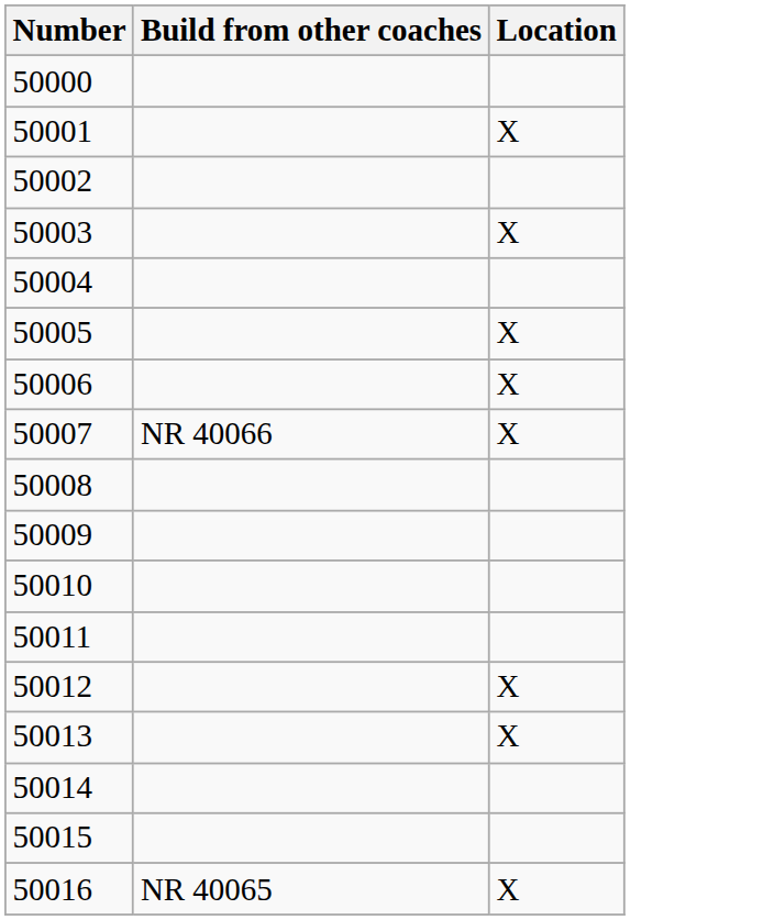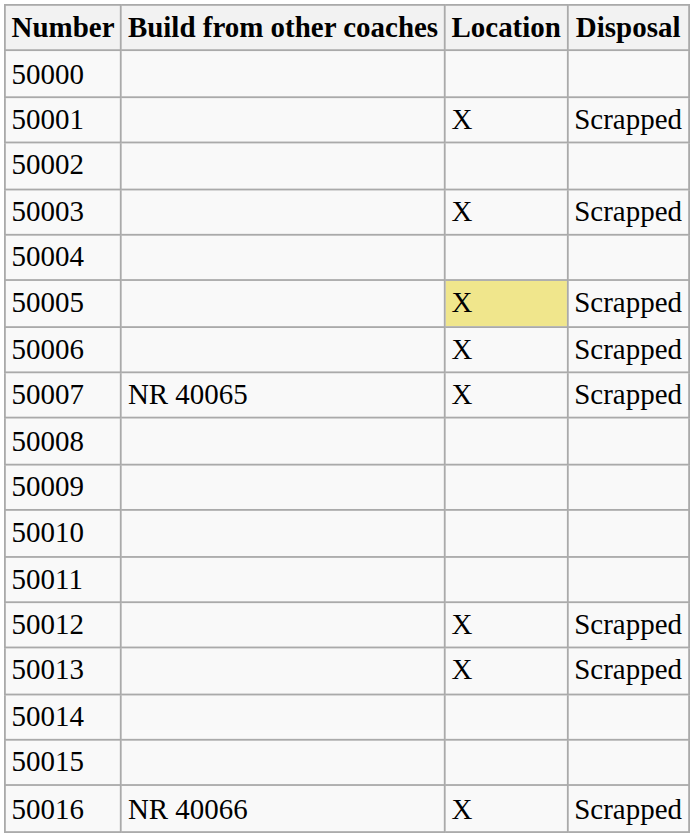 <table class="wikitable">
 <tr>
 <th>Number</th>
 <th>Build from other coaches</th>
 <th>Location</th>
+<th>Disposal</th>
 </tr>
 <tr>
 <td>50000</td>
+<td></td>
 <td></td>
 <td></td>
 </tr>
 <tr>
 <td>50001</td>
 <td></td>
 <td>X</td>
+<td>Scrapped</td>
 </tr>
 <tr>
 <td>50002</td>
+<td></td>
 <td></td>
 <td></td>
 </tr>
 <tr>
 <td>50003</td>
 <td></td>
 <td>X</td>
+<td>Scrapped</td>
 </tr>
 <tr>
 <td>50004</td>
+<td></td>
 <td></td>
 <td></td>
 </tr>
 <tr>
 <td>50005</td>
 <td></td>
-<td>X</td>
+<td style="background: khaki;">X</td>
+<td>Scrapped</td>
 </tr>
 <tr>
 <td>50006</td>
 <td></td>
 <td>X</td>
+<td>Scrapped</td>
 </tr>
 <tr>
 <td>50007</td>
-<td>NR 40066</td>
+<td>NR 40065</td>
 <td>X</td>
+<td>Scrapped</td>
 </tr>
 <tr>
 <td>50008</td>
+<td></td>
 <td></td>
 <td></td>
 </tr>
 <tr>
 <td>50009</td>
 <td></td>
 <td></td>
+<td></td>
 </tr>
 <tr>
 <td>50010</td>
+<td></td>
 <td></td>
 <td></td>
 </tr>
 <tr>
 <td>50011</td>
 <td></td>
 <td></td>
+<td></td>
 </tr>
 <tr>
 <td>50012</td>
 <td></td>
 <td>X</td>
+<td>Scrapped</td>
 </tr>
 <tr>
 <td>50013</td>
 <td></td>
 <td>X</td>
+<td>Scrapped</td>
 </tr>
 <tr>
 <td>50014</td>
+<td></td>
 <td></td>
 <td></td>
 </tr>
 <tr>
 <td>50015</td>
 <td></td>
 <td></td>
+<td></td>
 </tr>
 <tr>
 <td>50016</td>
-<td>NR 40065</td>
+<td>NR 40066</td>
 <td>X</td>
+<td>Scrapped</td>
 </tr>
 </table>
